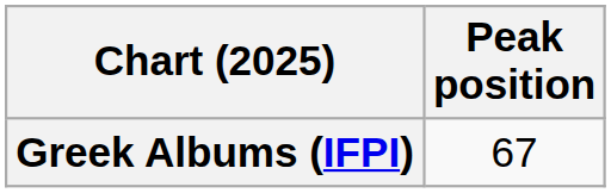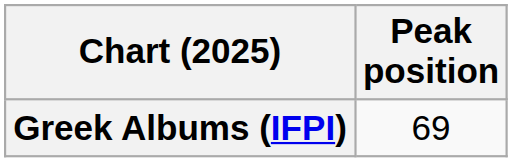 <table class="wikitable sortable plainrowheaders" style="text-align:center;">
 <tr>
 <th>Chart (2025)</th>
 <th>Peak<br>position</th>
 </tr>
 <tr>
 <th scope="row">Greek Albums (<a href='#'>IFPI</a>)</th>
-<td>67</td>
+<td>69</td>
 </tr>
 </table>
